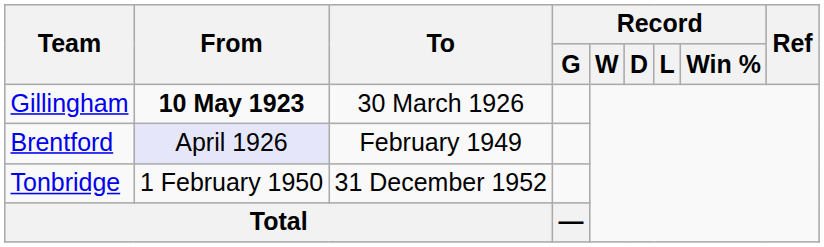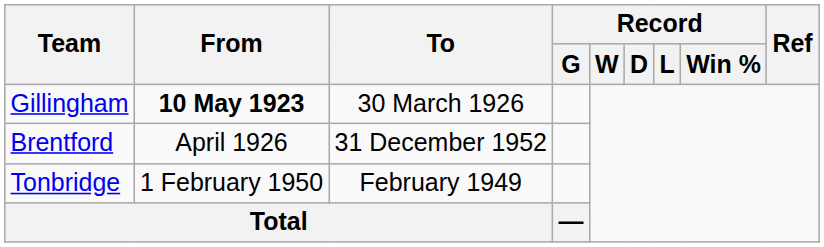 <table class="wikitable" style="text-align: center">
 <tr>
 <th rowspan="2">Team</th>
 <th rowspan="2">From</th>
 <th rowspan="2">To</th>
 <th colspan="5">Record</th>
 <th rowspan="2">Ref</th>
 </tr>
 <tr>
 <th>G</th>
 <th>W</th>
 <th>D</th>
 <th>L</th>
 <th>Win %</th>
 </tr>
 <tr>
 <td align="left"><a href='#'>Gillingham</a></td>
 <td><strong>10 May 1923</strong></td>
 <td>30 March 1926<br></td>
 <td></td>
 </tr>
 <tr>
 <td align="left"><a href='#'>Brentford</a></td>
-<td style="background: lavender;">April 1926</td>
-<td>February 1949<br></td>
+<td>April 1926</td>
+<td>31 December 1952<br></td>
 <td></td>
 </tr>
 <tr>
 <td align="left"><a href='#'>Tonbridge</a></td>
 <td>1 February 1950</td>
-<td>31 December 1952<br></td>
+<td>February 1949<br></td>
 <td></td>
 </tr>
 <tr>
 <th colspan="3">Total<br></th>
 <th>—</th>
 </tr>
 </table>
